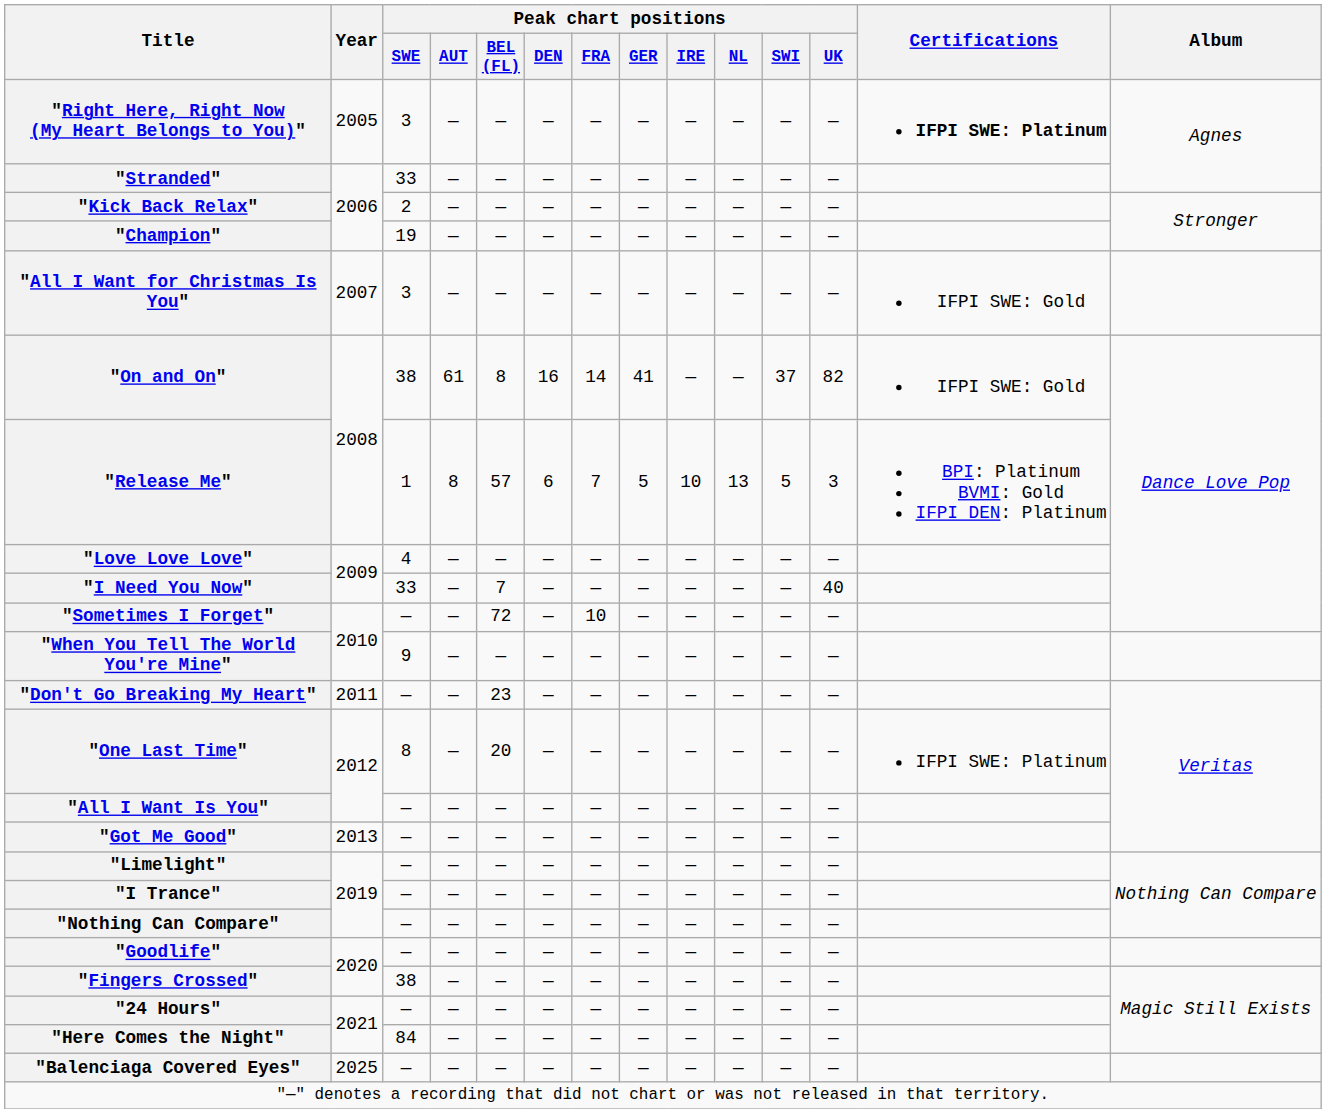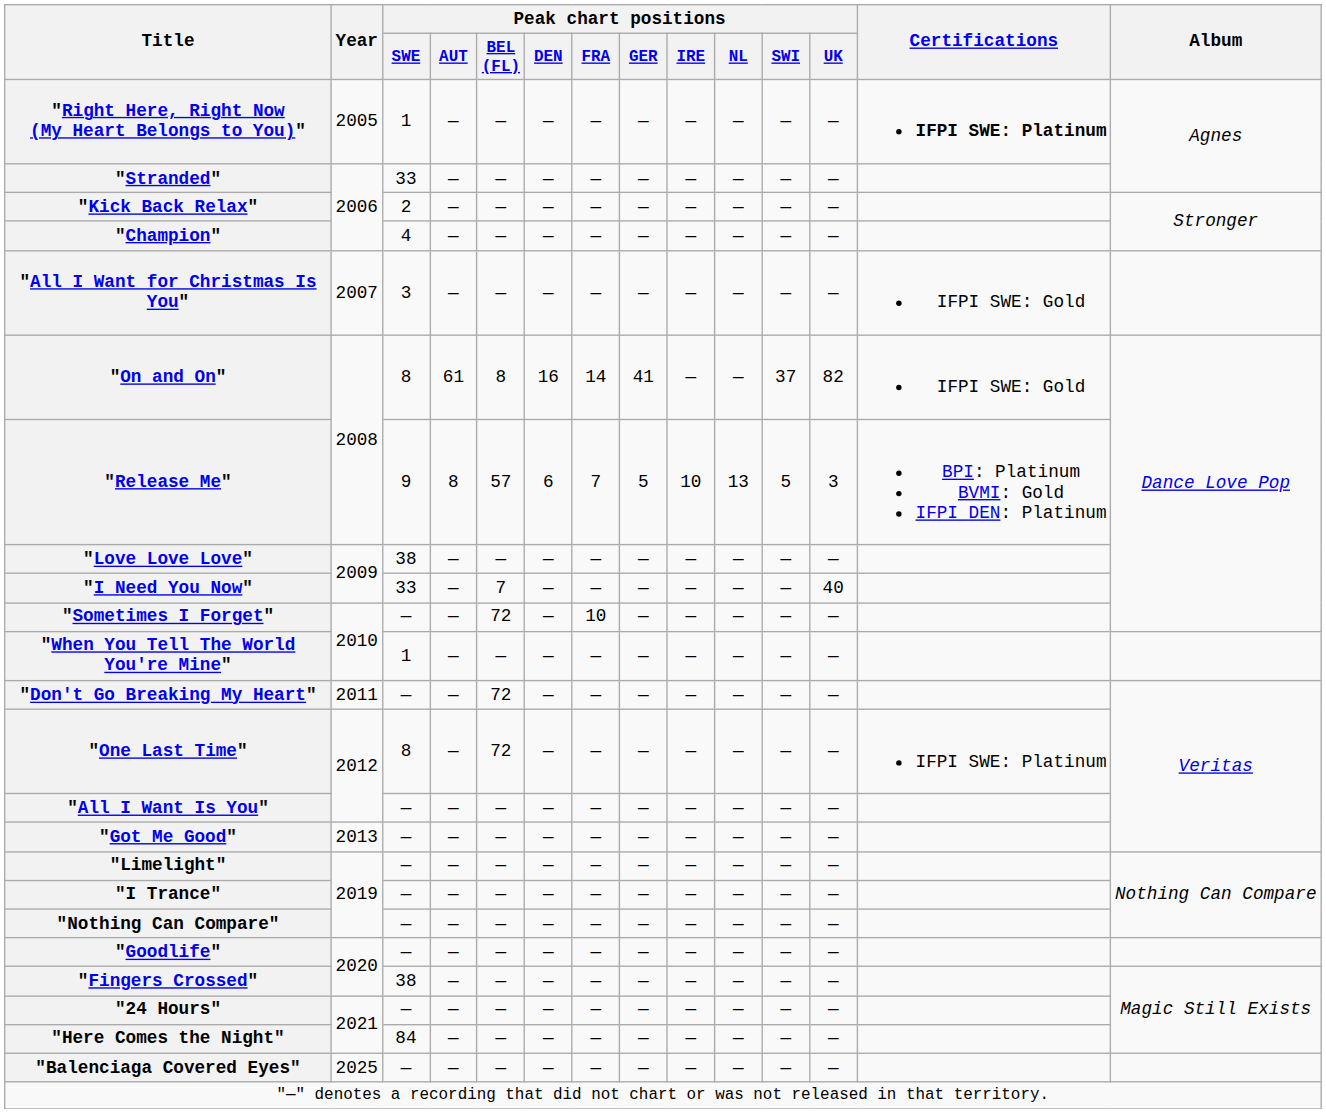 <table class="wikitable plainrowheaders" style="text-align:center;" border="1">
 <tr>
 <th scope="col" rowspan="2" style="width:18em;">Title</th>
 <th scope="col" rowspan="2">Year</th>
 <th scope="col" colspan="10">Peak chart positions</th>
 <th scope="col" rowspan="2"><a href='#'>Certifications</a></th>
 <th scope="col" rowspan="2">Album</th>
 </tr>
 <tr>
 <th scope="col" style="width:2.5em;font-size:90%;"><a href='#'>SWE</a><br></th>
 <th scope="col" style="width:2.5em;font-size:90%;"><a href='#'>AUT</a><br></th>
 <th scope="col" style="width:2.5em;font-size:90%;"><a href='#'>BEL (FL)</a><br></th>
 <th scope="col" style="width:2.5em;font-size:90%;"><a href='#'>DEN</a><br></th>
 <th scope="col" style="width:2.5em;font-size:90%;"><a href='#'>FRA</a><br></th>
 <th scope="col" style="width:2.5em;font-size:90%;"><a href='#'>GER</a><br></th>
 <th scope="col" style="width:2.5em;font-size:90%;"><a href='#'>IRE</a><br></th>
 <th scope="col" style="width:2.5em;font-size:90%;"><a href='#'>NL</a><br></th>
 <th scope="col" style="width:2.5em;font-size:90%;"><a href='#'>SWI</a><br></th>
 <th scope="col" style="width:2.5em;font-size:90%;"><a href='#'>UK</a><br></th>
 </tr>
 <tr>
 <th scope="row">"<a href='#'>Right Here, Right Now<br>(My Heart Belongs to You)</a>"</th>
 <td>2005</td>
-<td>3</td>
+<td>1</td>
 <td>—</td>
 <td>—</td>
 <td>—</td>
 <td>—</td>
 <td>—</td>
 <td>—</td>
 <td>—</td>
 <td>—</td>
 <td>—</td>
 <td><strong><br><ul><li>IFPI SWE: Platinum</li></ul></strong></td>
 <td rowspan="2"><em>Agnes</em></td>
 </tr>
 <tr>
 <th scope="row">"<a href='#'>Stranded</a>"</th>
 <td rowspan="3">2006</td>
 <td>33</td>
 <td>—</td>
 <td>—</td>
 <td>—</td>
 <td>—</td>
 <td>—</td>
 <td>—</td>
 <td>—</td>
 <td>—</td>
 <td>—</td>
 <td></td>
 </tr>
 <tr>
 <th scope="row">"<a href='#'>Kick Back Relax</a>"</th>
 <td>2</td>
 <td>—</td>
 <td>—</td>
 <td>—</td>
 <td>—</td>
 <td>—</td>
 <td>—</td>
 <td>—</td>
 <td>—</td>
 <td>—</td>
 <td></td>
 <td rowspan="2"><em>Stronger</em></td>
 </tr>
 <tr>
 <th scope="row">"<a href='#'>Champion</a>"</th>
-<td>19</td>
+<td>4</td>
 <td>—</td>
 <td>—</td>
 <td>—</td>
 <td>—</td>
 <td>—</td>
 <td>—</td>
 <td>—</td>
 <td>—</td>
 <td>—</td>
 <td></td>
 </tr>
 <tr>
 <th scope="row">"<a href='#'>All I Want for Christmas Is You</a>"<br></th>
 <td>2007</td>
 <td>3</td>
 <td>—</td>
 <td>—</td>
 <td>—</td>
 <td>—</td>
 <td>—</td>
 <td>—</td>
 <td>—</td>
 <td>—</td>
 <td>—</td>
 <td><br><ul><li>IFPI SWE: Gold</li></ul></td>
 <td></td>
 </tr>
 <tr>
 <th scope="row">"<a href='#'>On and On</a>"</th>
 <td rowspan="2">2008</td>
-<td>38</td>
+<td>8</td>
 <td>61</td>
 <td>8</td>
 <td>16</td>
 <td>14</td>
 <td>41</td>
 <td>—</td>
 <td>—</td>
 <td>37</td>
 <td>82</td>
 <td><br><ul><li>IFPI SWE: Gold</li></ul></td>
 <td rowspan="5"><em><a href='#'>Dance Love Pop</a></em></td>
 </tr>
 <tr>
 <th scope="row">"<a href='#'>Release Me</a>"</th>
-<td>1</td>
+<td>9</td>
 <td>8</td>
 <td>57</td>
 <td>6</td>
 <td>7</td>
 <td>5</td>
 <td>10</td>
 <td>13</td>
 <td>5</td>
 <td>3</td>
 <td><br><ul><li><a href='#'>BPI</a>: Platinum</li><li><a href='#'>BVMI</a>: Gold</li><li><a href='#'>IFPI DEN</a>: Platinum</li></ul></td>
 </tr>
 <tr>
 <th scope="row">"<a href='#'>Love Love Love</a>"</th>
 <td rowspan="2">2009</td>
-<td>4</td>
+<td>38</td>
 <td>—</td>
 <td>—</td>
 <td>—</td>
 <td>—</td>
 <td>—</td>
 <td>—</td>
 <td>—</td>
 <td>—</td>
 <td>—</td>
 <td></td>
 </tr>
 <tr>
 <th scope="row">"<a href='#'>I Need You Now</a>"</th>
 <td>33</td>
 <td>—</td>
 <td>7</td>
 <td>—</td>
 <td>—</td>
 <td>—</td>
 <td>—</td>
 <td>—</td>
 <td>—</td>
 <td>40</td>
 <td></td>
 </tr>
 <tr>
 <th scope="row">"<a href='#'>Sometimes I Forget</a>"</th>
 <td rowspan="2">2010</td>
 <td>—</td>
 <td>—</td>
 <td>72</td>
 <td>—</td>
 <td>10</td>
 <td>—</td>
 <td>—</td>
 <td>—</td>
 <td>—</td>
 <td>—</td>
 <td></td>
 </tr>
 <tr>
 <th scope="row">"<a href='#'>When You Tell The World You're Mine</a>"<br></th>
-<td>9</td>
+<td>1</td>
 <td>—</td>
 <td>—</td>
 <td>—</td>
 <td>—</td>
 <td>—</td>
 <td>—</td>
 <td>—</td>
 <td>—</td>
 <td>—</td>
 <td></td>
 <td></td>
 </tr>
 <tr>
 <th scope="row">"<a href='#'>Don't Go Breaking My Heart</a>"</th>
 <td>2011</td>
 <td>—</td>
 <td>—</td>
-<td>23</td>
+<td>72</td>
 <td>—</td>
 <td>—</td>
 <td>—</td>
 <td>—</td>
 <td>—</td>
 <td>—</td>
 <td>—</td>
 <td></td>
 <td rowspan="4"><em><a href='#'>Veritas</a></em></td>
 </tr>
 <tr>
 <th scope="row">"<a href='#'>One Last Time</a>"</th>
 <td rowspan="2">2012</td>
 <td>8</td>
 <td>—</td>
-<td>20</td>
+<td>72</td>
 <td>—</td>
 <td>—</td>
 <td>—</td>
 <td>—</td>
 <td>—</td>
 <td>—</td>
 <td>—</td>
 <td><br><ul><li>IFPI SWE: Platinum</li></ul></td>
 </tr>
 <tr>
 <th scope="row">"<a href='#'>All I Want Is You</a>"</th>
 <td>—</td>
 <td>—</td>
 <td>—</td>
 <td>—</td>
 <td>—</td>
 <td>—</td>
 <td>—</td>
 <td>—</td>
 <td>—</td>
 <td>—</td>
 <td></td>
 </tr>
 <tr>
 <th scope="row">"<a href='#'>Got Me Good</a>"</th>
 <td>2013</td>
 <td>—</td>
 <td>—</td>
 <td>—</td>
 <td>—</td>
 <td>—</td>
 <td>—</td>
 <td>—</td>
 <td>—</td>
 <td>—</td>
 <td>—</td>
 <td></td>
 </tr>
 <tr>
 <th scope="row">"Limelight"</th>
 <td rowspan="3">2019</td>
 <td>—</td>
 <td>—</td>
 <td>—</td>
 <td>—</td>
 <td>—</td>
 <td>—</td>
 <td>—</td>
 <td>—</td>
 <td>—</td>
 <td>—</td>
 <td></td>
 <td rowspan="3"><em>Nothing Can Compare</em></td>
 </tr>
 <tr>
 <th scope="row">"I Trance"</th>
 <td>—</td>
 <td>—</td>
 <td>—</td>
 <td>—</td>
 <td>—</td>
 <td>—</td>
 <td>—</td>
 <td>—</td>
 <td>—</td>
 <td>—</td>
 <td></td>
 </tr>
 <tr>
 <th scope="row">"Nothing Can Compare"</th>
 <td>—</td>
 <td>—</td>
 <td>—</td>
 <td>—</td>
 <td>—</td>
 <td>—</td>
 <td>—</td>
 <td>—</td>
 <td>—</td>
 <td>—</td>
 <td></td>
 </tr>
 <tr>
 <th scope="row">"<a href='#'>Goodlife</a>"</th>
 <td rowspan="2">2020</td>
 <td>—</td>
 <td>—</td>
 <td>—</td>
 <td>—</td>
 <td>—</td>
 <td>—</td>
 <td>—</td>
 <td>—</td>
 <td>—</td>
 <td>—</td>
 <td></td>
 <td></td>
 </tr>
 <tr>
 <th scope="row">"<a href='#'>Fingers Crossed</a>"</th>
 <td>38</td>
 <td>—</td>
 <td>—</td>
 <td>—</td>
 <td>—</td>
 <td>—</td>
 <td>—</td>
 <td>—</td>
 <td>—</td>
 <td>—</td>
 <td></td>
 <td rowspan="3"><em>Magic Still Exists</em></td>
 </tr>
 <tr>
 <th scope="row">"24 Hours"</th>
 <td rowspan="2">2021</td>
 <td>—</td>
 <td>—</td>
 <td>—</td>
 <td>—</td>
 <td>—</td>
 <td>—</td>
 <td>—</td>
 <td>—</td>
 <td>—</td>
 <td>—</td>
 <td></td>
 </tr>
 <tr>
 <th scope="row">"Here Comes the Night"</th>
 <td>84</td>
 <td>—</td>
 <td>—</td>
 <td>—</td>
 <td>—</td>
 <td>—</td>
 <td>—</td>
 <td>—</td>
 <td>—</td>
 <td>—</td>
 <td></td>
 </tr>
 <tr>
 <th scope="row">"Balenciaga Covered Eyes"</th>
 <td>2025</td>
 <td>—</td>
 <td>—</td>
 <td>—</td>
 <td>—</td>
 <td>—</td>
 <td>—</td>
 <td>—</td>
 <td>—</td>
 <td>—</td>
 <td>—</td>
 <td></td>
 <td></td>
 </tr>
 <tr>
 <td colspan="14" style="font-size:90%">"—" denotes a recording that did not chart or was not released in that territory.</td>
 </tr>
 </table>
